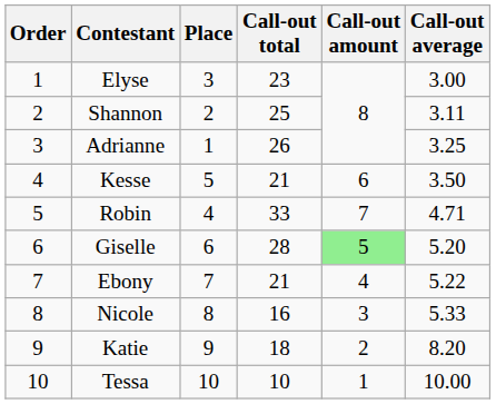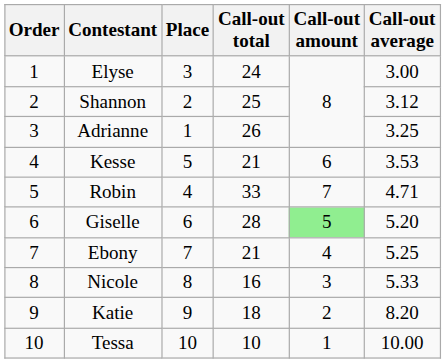 <table class="wikitable sortable" style="margin:auto; text-align:center; white-space:nowrap">
 <tr>
 <th>Order</th>
 <th>Contestant</th>
 <th>Place</th>
 <th>Call-out<br>total</th>
 <th>Call-out<br>amount</th>
 <th>Call-out<br>average</th>
 </tr>
 <tr>
 <td>1</td>
 <td>Elyse</td>
 <td>3</td>
-<td>23</td>
+<td>24</td>
 <td rowspan="3">8</td>
 <td>3.00</td>
 </tr>
 <tr>
 <td>2</td>
 <td>Shannon</td>
 <td>2</td>
 <td>25</td>
-<td>3.11</td>
+<td>3.12</td>
 </tr>
 <tr>
 <td>3</td>
 <td>Adrianne</td>
 <td>1</td>
 <td>26</td>
 <td>3.25</td>
 </tr>
 <tr>
 <td>4</td>
 <td>Kesse</td>
 <td>5</td>
 <td>21</td>
 <td>6</td>
-<td>3.50</td>
+<td>3.53</td>
 </tr>
 <tr>
 <td>5</td>
 <td>Robin</td>
 <td>4</td>
 <td>33</td>
 <td>7</td>
 <td>4.71</td>
 </tr>
 <tr>
 <td>6</td>
 <td>Giselle</td>
 <td>6</td>
 <td>28</td>
 <td style="background: lightgreen;">5</td>
 <td>5.20</td>
 </tr>
 <tr>
 <td>7</td>
 <td>Ebony</td>
 <td>7</td>
 <td>21</td>
 <td>4</td>
-<td>5.22</td>
+<td>5.25</td>
 </tr>
 <tr>
 <td>8</td>
 <td>Nicole</td>
 <td>8</td>
 <td>16</td>
 <td>3</td>
 <td>5.33</td>
 </tr>
 <tr>
 <td>9</td>
 <td>Katie</td>
 <td>9</td>
 <td>18</td>
 <td>2</td>
 <td>8.20</td>
 </tr>
 <tr>
 <td>10</td>
 <td>Tessa</td>
 <td>10</td>
 <td>10</td>
 <td>1</td>
 <td>10.00</td>
 </tr>
 </table>
